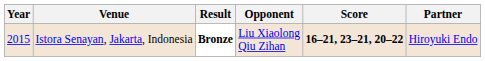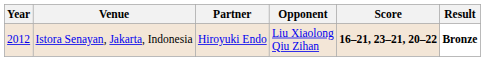 <table class="sortable wikitable" style="font-size: 90%;">
 <tr>
 <th>Year</th>
 <th>Venue</th>
-<th>Result</th>
+<th>Partner</th>
 <th>Opponent</th>
 <th>Score</th>
-<th>Partner</th>
+<th>Result</th>
 </tr>
 <tr style="background:#F3E6D7">
-<td align="center"><a href='#'>2015</a></td>
+<td align="center"><a href='#'>2012</a></td>
 <td align="left"><a href='#'>Istora Senayan</a>, <a href='#'>Jakarta</a>, Indonesia</td>
-<td style="text-align:left; background:white"> <strong>Bronze</strong></td>
+<td align="left"> <a href='#'>Hiroyuki Endo</a></td>
 <td align="left"> <a href='#'>Liu Xiaolong</a><br> <a href='#'>Qiu Zihan</a></td>
 <td align="left"><strong>16–21, 23–21, 20–22</strong></td>
-<td align="left"> <a href='#'>Hiroyuki Endo</a></td>
+<td style="text-align:left; background:white"> <strong>Bronze</strong></td>
 </tr>
 </table>
